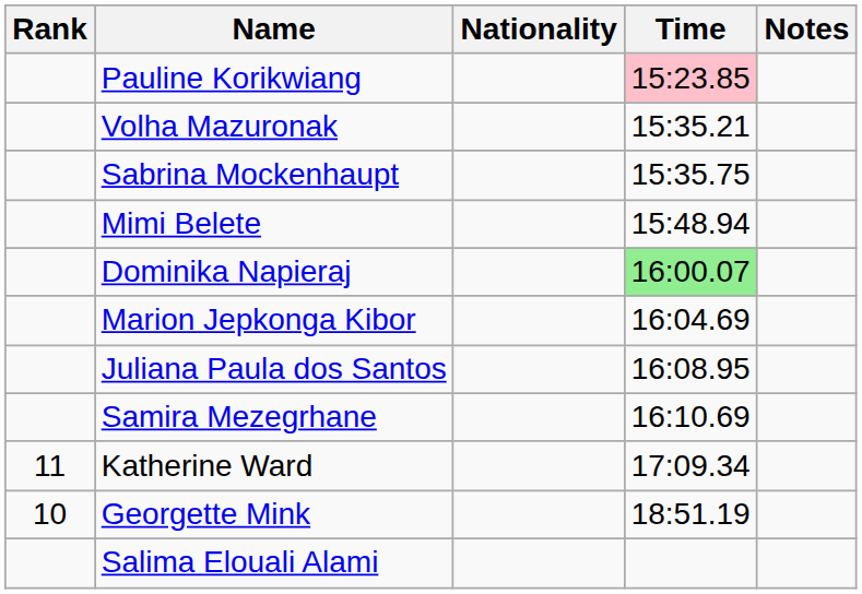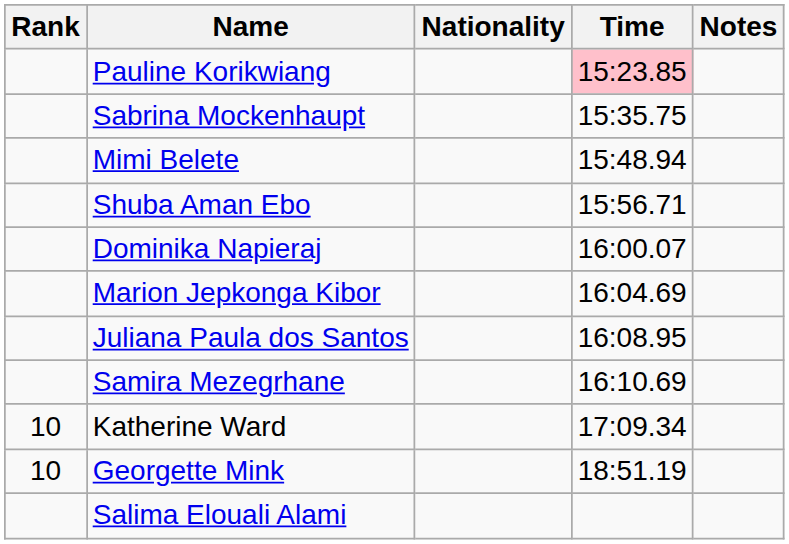 <table class="wikitable sortable" style="text-align:center">
 <tr>
 <th>Rank</th>
 <th>Name</th>
 <th>Nationality</th>
 <th>Time</th>
 <th>Notes</th>
 </tr>
 <tr>
 <td></td>
 <td align=left><a href='#'>Pauline Korikwiang</a></td>
 <td align=left></td>
 <td style="background: pink;">15:23.85</td>
-<td></td>
-</tr>
-<tr>
-<td></td>
-<td align=left><a href='#'>Volha Mazuronak</a></td>
-<td align=left></td>
-<td>15:35.21</td>
 <td></td>
 </tr>
 <tr>
 <td></td>
 <td align=left><a href='#'>Sabrina Mockenhaupt</a></td>
 <td align=left></td>
 <td>15:35.75</td>
 <td></td>
 </tr>
 <tr>
 <td></td>
 <td align=left><a href='#'>Mimi Belete</a></td>
 <td align=left></td>
 <td>15:48.94</td>
 <td></td>
 </tr>
 <tr>
 <td></td>
+<td align=left><a href='#'>Shuba Aman Ebo</a></td>
+<td align=left></td>
+<td>15:56.71</td>
+<td></td>
+</tr>
+<tr>
+<td></td>
 <td align=left><a href='#'>Dominika Napieraj</a></td>
 <td align=left></td>
-<td style="background: lightgreen;">16:00.07</td>
+<td>16:00.07</td>
 <td></td>
 </tr>
 <tr>
 <td></td>
 <td align=left><a href='#'>Marion Jepkonga Kibor</a></td>
 <td align=left></td>
 <td>16:04.69</td>
 <td></td>
 </tr>
 <tr>
 <td></td>
 <td align=left><a href='#'>Juliana Paula dos Santos</a></td>
 <td align=left></td>
 <td>16:08.95</td>
 <td></td>
 </tr>
 <tr>
 <td></td>
 <td align=left><a href='#'>Samira Mezegrhane</a></td>
 <td align=left></td>
 <td>16:10.69</td>
 <td></td>
 </tr>
 <tr>
-<td>11</td>
+<td>10</td>
 <td align=left>Katherine Ward</td>
 <td align=left></td>
 <td>17:09.34</td>
 <td></td>
 </tr>
 <tr>
 <td>10</td>
 <td align=left><a href='#'>Georgette Mink</a></td>
 <td align=left></td>
 <td>18:51.19</td>
 <td></td>
 </tr>
 <tr>
 <td></td>
 <td align=left><a href='#'>Salima Elouali Alami</a></td>
 <td align=left></td>
 <td></td>
 <td></td>
 </tr>
 </table>
